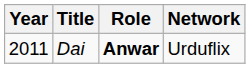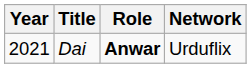 <table class="wikitable sortable plainrowheaders">
 <tr style="text-align:center;">
 <th scope="col">Year</th>
 <th scope="col">Title</th>
 <th scope="col">Role</th>
 <th scope="col">Network</th>
 </tr>
 <tr>
-<td>2011</td>
+<td>2021</td>
 <td><em>Dai</em></td>
 <td><strong>Anwar</strong></td>
 <td>Urduflix</td>
 </tr>
 </table>
